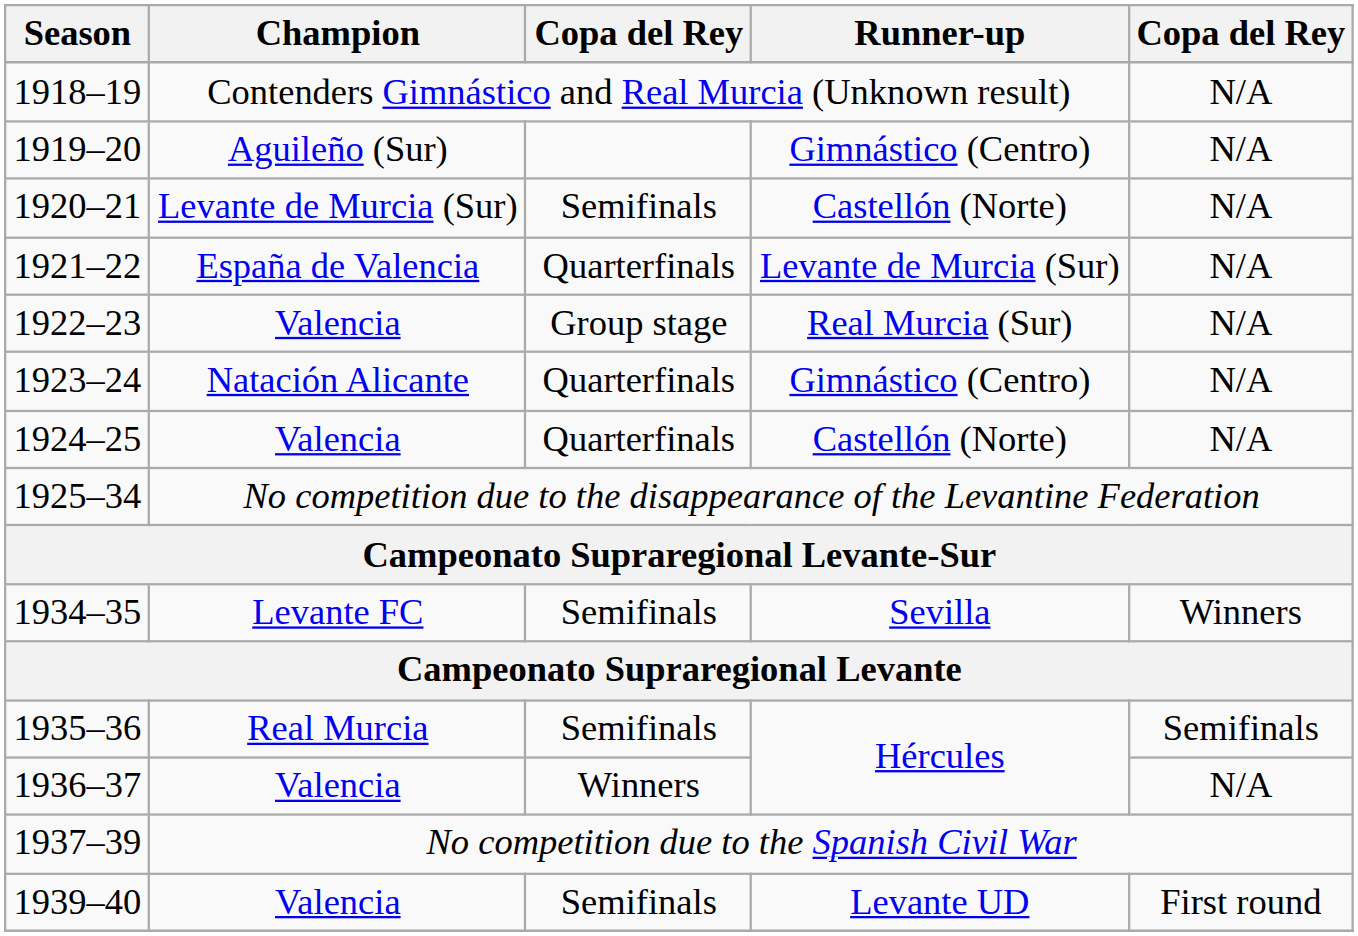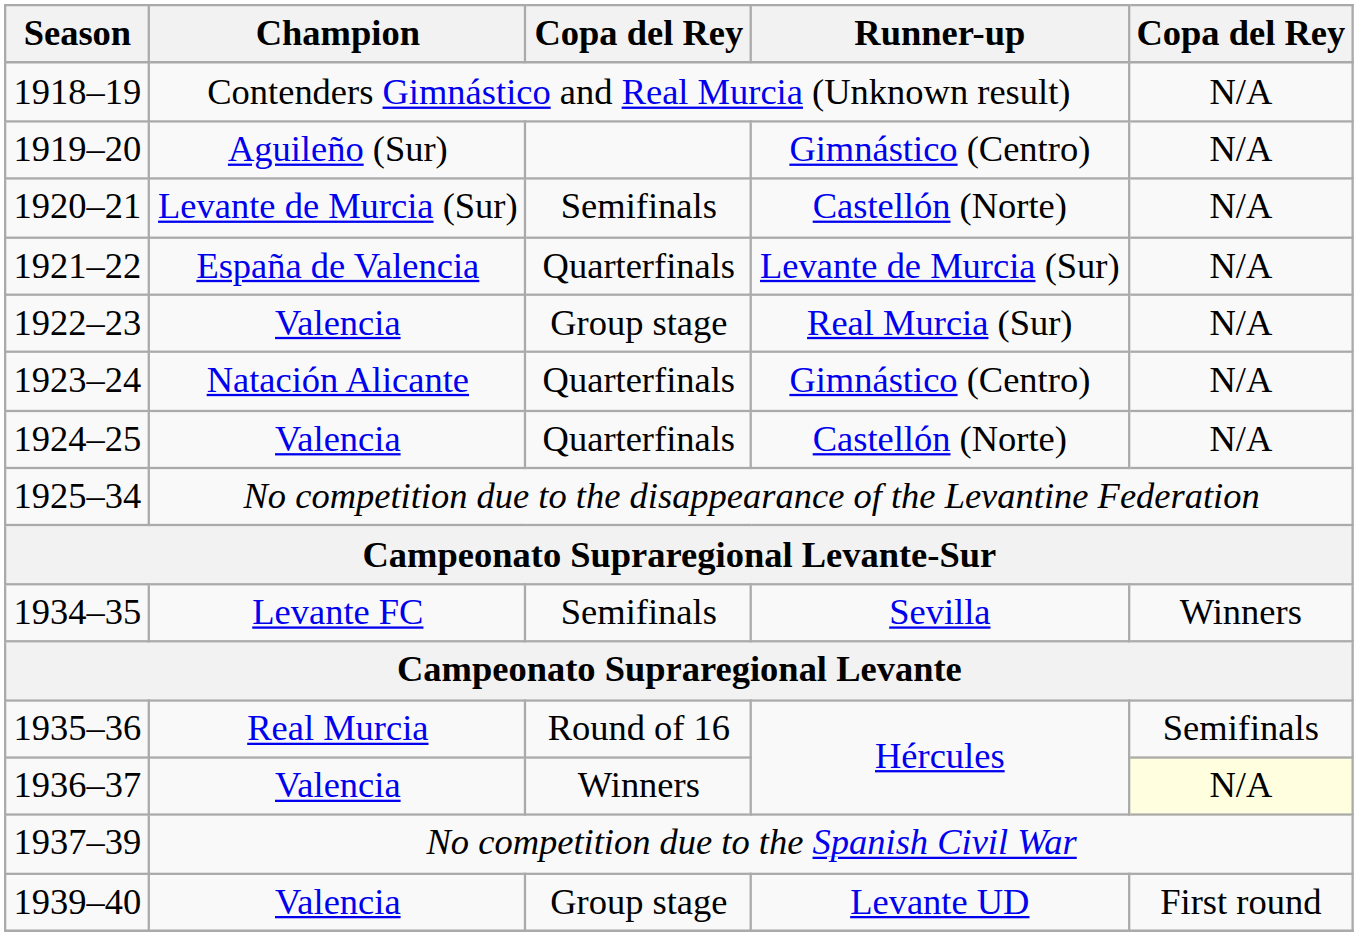 <table class="wikitable" style="text-align:center">
 <tr>
 <th>Season</th>
 <th>Champion</th>
 <th>Copa del Rey</th>
 <th>Runner-up</th>
 <th>Copa del Rey</th>
 </tr>
 <tr>
 </tr>
 <tr>
 <td>1918–19</td>
 <td colspan=3>Contenders <a href='#'>Gimnástico</a> and <a href='#'>Real Murcia</a> (Unknown result)</td>
 <td>N/A</td>
 </tr>
 <tr>
 <td>1919–20</td>
 <td><a href='#'>Aguileño</a> (Sur)</td>
 <td></td>
 <td><a href='#'>Gimnástico</a> (Centro)</td>
 <td>N/A</td>
 </tr>
 <tr>
 <td>1920–21</td>
 <td><a href='#'>Levante de Murcia</a> (Sur)</td>
 <td>Semifinals</td>
 <td><a href='#'>Castellón</a> (Norte)</td>
 <td>N/A</td>
 </tr>
 <tr>
 <td>1921–22</td>
 <td><a href='#'>España de Valencia</a></td>
 <td>Quarterfinals</td>
 <td><a href='#'>Levante de Murcia</a> (Sur)</td>
 <td>N/A</td>
 </tr>
 <tr>
 <td>1922–23</td>
 <td><a href='#'>Valencia</a></td>
 <td>Group stage</td>
 <td><a href='#'>Real Murcia</a> (Sur)</td>
 <td>N/A</td>
 </tr>
 <tr>
 <td>1923–24</td>
 <td><a href='#'>Natación Alicante</a></td>
 <td>Quarterfinals</td>
 <td><a href='#'>Gimnástico</a> (Centro)</td>
 <td>N/A</td>
 </tr>
 <tr>
 <td>1924–25</td>
 <td><a href='#'>Valencia</a></td>
 <td>Quarterfinals</td>
 <td><a href='#'>Castellón</a> (Norte)</td>
 <td>N/A</td>
 </tr>
 <tr>
 <td>1925–34</td>
 <td colspan=4><em>No competition due to the disappearance of the Levantine Federation</em></td>
 </tr>
 <tr>
 <th colspan="5" bgcolor=CCDDCC><strong>Campeonato Supraregional Levante-Sur</strong></th>
 </tr>
 <tr>
 <td>1934–35</td>
 <td><a href='#'>Levante FC</a></td>
 <td>Semifinals</td>
 <td><a href='#'>Sevilla</a></td>
 <td>Winners</td>
 </tr>
 <tr>
 <th colspan="5" bgcolor=CCDDCC><strong>Campeonato Supraregional Levante</strong></th>
 </tr>
 <tr>
 <td>1935–36</td>
 <td><a href='#'>Real Murcia</a></td>
-<td>Semifinals</td>
+<td>Round of 16</td>
 <td rowspan=2><a href='#'>Hércules</a></td>
 <td>Semifinals</td>
 </tr>
 <tr>
 <td>1936–37</td>
 <td><a href='#'>Valencia</a></td>
 <td>Winners</td>
-<td>N/A</td>
+<td style="background: lightyellow;">N/A</td>
 </tr>
 <tr>
 <td>1937–39</td>
 <td colspan=4><em>No competition due to the <a href='#'>Spanish Civil War</a></em></td>
 </tr>
 <tr>
 <td>1939–40</td>
 <td><a href='#'>Valencia</a></td>
-<td>Semifinals</td>
+<td>Group stage</td>
 <td><a href='#'>Levante UD</a></td>
 <td>First round</td>
 </tr>
 <tr>
 </tr>
 </table>
